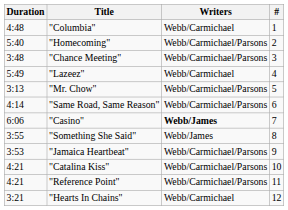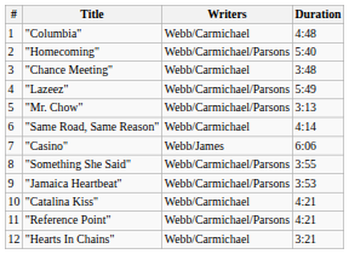 <table class="wikitable">
 <tr>
-<th>Duration</th>
+<th>#</th>
 <th>Title</th>
 <th>Writers</th>
-<th>#</th>
+<th>Duration</th>
 </tr>
 <tr>
-<td>4:48</td>
+<td>1</td>
 <td>"Columbia"</td>
 <td>Webb/Carmichael</td>
-<td>1</td>
+<td>4:48</td>
 </tr>
 <tr>
-<td>5:40</td>
+<td>2</td>
 <td>"Homecoming"</td>
 <td>Webb/Carmichael/Parsons</td>
-<td>2</td>
+<td>5:40</td>
 </tr>
 <tr>
+<td>3</td>
+<td>"Chance Meeting"</td>
+<td>Webb/Carmichael</td>
 <td>3:48</td>
-<td>"Chance Meeting"</td>
-<td>Webb/Carmichael/Parsons</td>
-<td>3</td>
 </tr>
 <tr>
+<td>4</td>
+<td>"Lazeez"</td>
+<td>Webb/Carmichael/Parsons</td>
 <td>5:49</td>
-<td>"Lazeez"</td>
-<td>Webb/Carmichael</td>
-<td>4</td>
 </tr>
 <tr>
-<td>3:13</td>
+<td>5</td>
 <td>"Mr. Chow"</td>
 <td>Webb/Carmichael/Parsons</td>
-<td>5</td>
+<td>3:13</td>
 </tr>
 <tr>
+<td>6</td>
+<td>"Same Road, Same Reason"</td>
+<td>Webb/Carmichael</td>
 <td>4:14</td>
-<td>"Same Road, Same Reason"</td>
-<td>Webb/Carmichael/Parsons</td>
-<td>6</td>
 </tr>
 <tr>
+<td>7</td>
+<td>"Casino"</td>
+<td>Webb/James</td>
 <td>6:06</td>
-<td>"Casino"</td>
-<td><strong>Webb/James</strong></td>
-<td>7</td>
 </tr>
 <tr>
+<td>8</td>
+<td>"Something She Said"</td>
+<td>Webb/Carmichael/Parsons</td>
 <td>3:55</td>
-<td>"Something She Said"</td>
-<td>Webb/James</td>
-<td>8</td>
 </tr>
 <tr>
-<td>3:53</td>
+<td>9</td>
 <td>"Jamaica Heartbeat"</td>
 <td>Webb/Carmichael/Parsons</td>
-<td>9</td>
+<td>3:53</td>
 </tr>
 <tr>
+<td>10</td>
+<td>"Catalina Kiss"</td>
+<td>Webb/Carmichael</td>
 <td>4:21</td>
-<td>"Catalina Kiss"</td>
-<td>Webb/Carmichael/Parsons</td>
-<td>10</td>
 </tr>
 <tr>
-<td>4:21</td>
+<td>11</td>
 <td>"Reference Point"</td>
 <td>Webb/Carmichael/Parsons</td>
-<td>11</td>
+<td>4:21</td>
 </tr>
 <tr>
-<td>3:21</td>
+<td>12</td>
 <td>"Hearts In Chains"</td>
 <td>Webb/Carmichael</td>
-<td>12</td>
+<td>3:21</td>
 </tr>
 </table>
